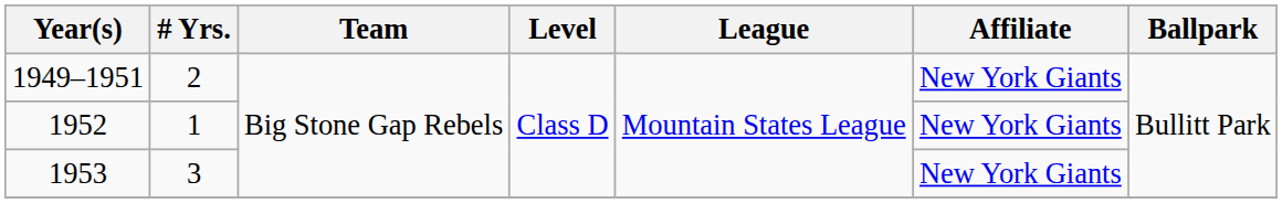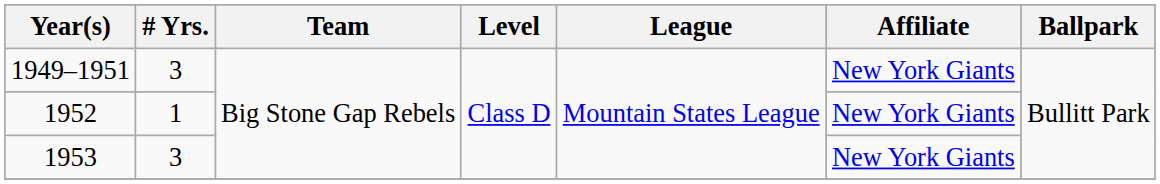 <table class="wikitable" style="text-align:center; font-size: 95%;">
 <tr>
 <th>Year(s)</th>
 <th># Yrs.</th>
 <th>Team</th>
 <th>Level</th>
 <th>League</th>
 <th>Affiliate</th>
 <th>Ballpark</th>
 </tr>
 <tr>
 <td>1949–1951</td>
-<td>2</td>
+<td>3</td>
 <td rowspan=3>Big Stone Gap Rebels</td>
 <td rowspan=3><a href='#'>Class D</a></td>
 <td rowspan=3><a href='#'>Mountain States League</a></td>
 <td><a href='#'>New York Giants</a></td>
 <td rowspan=3>Bullitt Park</td>
 </tr>
 <tr>
 <td>1952</td>
 <td>1</td>
 <td><a href='#'>New York Giants</a></td>
 </tr>
 <tr>
 <td>1953</td>
 <td>3</td>
 <td><a href='#'>New York Giants</a></td>
 </tr>
 <tr>
 </tr>
 </table>
